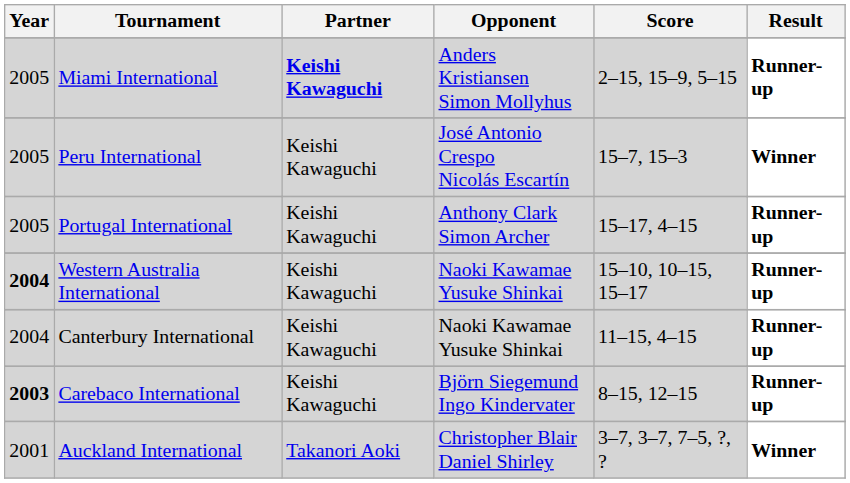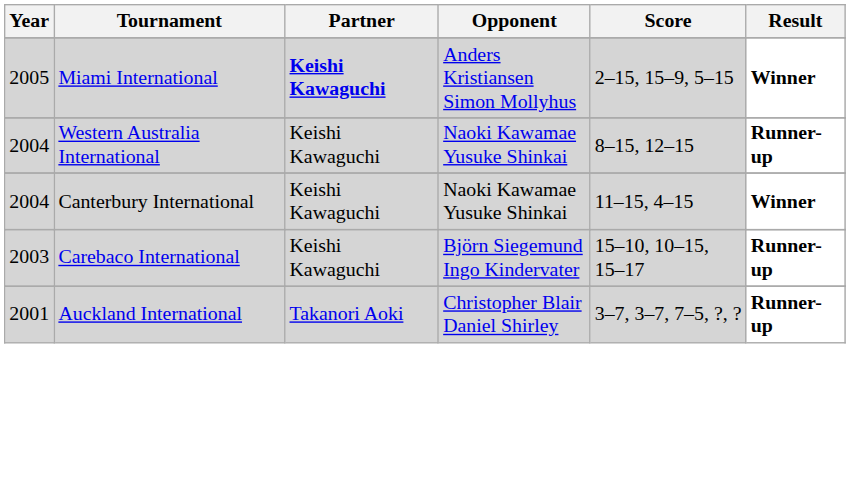 <table class="sortable wikitable" style="font-size: 90%;">
 <tr>
 <th>Year</th>
 <th>Tournament</th>
 <th>Partner</th>
 <th>Opponent</th>
 <th>Score</th>
 <th>Result</th>
 </tr>
 <tr>
 </tr>
 <tr style="background:#D5D5D5">
 <td align="center">2005</td>
 <td align="left"><a href='#'>Miami International</a></td>
 <td align="left"><strong> <a href='#'>Keishi Kawaguchi</a></strong></td>
 <td align="left"> <a href='#'>Anders Kristiansen</a> <br>  <a href='#'>Simon Mollyhus</a></td>
 <td align="left">2–15, 15–9, 5–15</td>
-<td style="text-align:left; background:white"> <strong>Runner-up</strong></td>
+<td style="text-align:left; background:white"> <strong>Winner</strong></td>
+</tr>
+<tr>
+</tr>
+<tr>
 </tr>
 <tr>
 </tr>
 <tr style="background:#D5D5D5">
-<td align="center">2005</td>
-<td align="left"><a href='#'>Peru International</a></td>
-<td align="left"> Keishi Kawaguchi</td>
-<td align="left"> <a href='#'>José Antonio Crespo</a> <br>  <a href='#'>Nicolás Escartín</a></td>
-<td align="left">15–7, 15–3</td>
-<td style="text-align:left; background:white"> <strong>Winner</strong></td>
-</tr>
-<tr>
-</tr>
-<tr style="background:#D5D5D5">
-<td align="center">2005</td>
-<td align="left"><a href='#'>Portugal International</a></td>
-<td align="left"> Keishi Kawaguchi</td>
-<td align="left"> <a href='#'>Anthony Clark</a> <br>  <a href='#'>Simon Archer</a></td>
-<td align="left">15–17, 4–15</td>
-<td style="text-align:left; background:white"> <strong>Runner-up</strong></td>
-</tr>
-<tr>
-</tr>
-<tr style="background:#D5D5D5">
-<td align="center"><strong>2004</strong></td>
+<td align="center">2004</td>
 <td align="left"><a href='#'>Western Australia International</a></td>
 <td align="left"> Keishi Kawaguchi</td>
 <td align="left"> <a href='#'>Naoki Kawamae</a> <br>  <a href='#'>Yusuke Shinkai</a></td>
-<td align="left">15–10, 10–15, 15–17</td>
+<td align="left">8–15, 12–15</td>
 <td style="text-align:left; background:white"> <strong>Runner-up</strong></td>
 </tr>
 <tr>
 </tr>
 <tr style="background:#D5D5D5">
 <td align="center">2004</td>
 <td align="left">Canterbury International</td>
 <td align="left"> Keishi Kawaguchi</td>
 <td align="left"> Naoki Kawamae <br>  Yusuke Shinkai</td>
 <td align="left">11–15, 4–15</td>
-<td style="text-align:left; background:white"> <strong>Runner-up</strong></td>
+<td style="text-align:left; background:white"> <strong>Winner</strong></td>
 </tr>
 <tr>
 </tr>
 <tr style="background:#D5D5D5">
-<td align="center"><strong>2003</strong></td>
+<td align="center">2003</td>
 <td align="left"><a href='#'>Carebaco International</a></td>
 <td align="left"> Keishi Kawaguchi</td>
 <td align="left"> <a href='#'>Björn Siegemund</a> <br>  <a href='#'>Ingo Kindervater</a></td>
-<td align="left">8–15, 12–15</td>
+<td align="left">15–10, 10–15, 15–17</td>
 <td style="text-align:left; background:white"> <strong>Runner-up</strong></td>
 </tr>
 <tr>
 </tr>
 <tr style="background:#D5D5D5">
 <td align="center">2001</td>
 <td align="left"><a href='#'>Auckland International</a></td>
 <td align="left"> <a href='#'>Takanori Aoki</a></td>
 <td align="left"> <a href='#'>Christopher Blair</a> <br>  <a href='#'>Daniel Shirley</a></td>
 <td align="left">3–7, 3–7, 7–5, ?, ?</td>
-<td style="text-align:left; background:white"> <strong>Winner</strong></td>
+<td style="text-align:left; background:white"> <strong>Runner-up</strong></td>
 </tr>
 </table>
